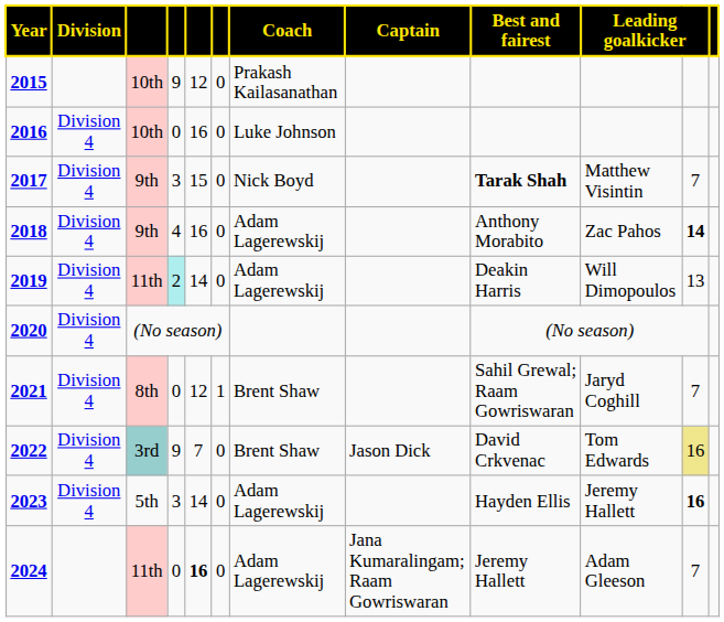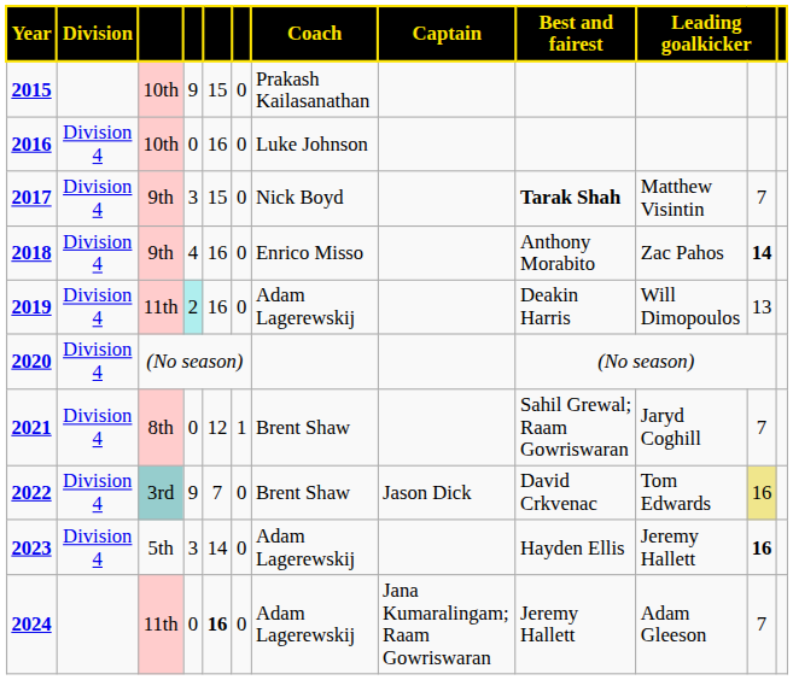 <table class="wikitable"; style="width:100%;">
 <tr>
 <th style="background:#000000; color:#fde403; border:solid #fde403 2px">Year</th>
 <th style="background:#000000; color:#fde403; border:solid #fde403 2px">Division</th>
 <th style="background:#000000; color:#fde403; border:solid #fde403 2px"></th>
 <th style="background:#000000; color:#fde403; border:solid #fde403 2px"></th>
 <th style="background:#000000; color:#fde403; border:solid #fde403 2px"></th>
 <th style="background:#000000; color:#fde403; border:solid #fde403 2px"></th>
 <th style="background:#000000; color:#fde403; border:solid #fde403 2px">Coach</th>
 <th style="background:#000000; color:#fde403; border:solid #fde403 2px">Captain</th>
 <th style="background:#000000; color:#fde403; border:solid #fde403 2px">Best and fairest</th>
 <th colspan=2; style="background:#000000; color:#fde403; border:solid #fde403 2px">Leading goalkicker</th>
 <th style="background:#000000; color:#fde403; border:solid #fde403 2px"></th>
 </tr>
 <tr>
 <td align="center"><strong><a href='#'>2015</a></strong></td>
 <td align="center"></td>
 <td style=background:#FFCCCC; align="center">10th</td>
 <td align="center">9</td>
-<td align="center">12</td>
+<td align="center">15</td>
 <td align="center">0</td>
 <td>Prakash Kailasanathan</td>
 <td></td>
 <td></td>
 <td></td>
 <td align="center"></td>
 <td align="center"></td>
 </tr>
 <tr>
 <td align="center"><strong><a href='#'>2016</a></strong></td>
 <td align="center"><a href='#'>Division 4</a></td>
 <td style=background:#FFCCCC; align="center">10th</td>
 <td align="center">0</td>
 <td align="center">16</td>
 <td align="center">0</td>
 <td>Luke Johnson</td>
 <td></td>
 <td></td>
 <td></td>
 <td align="center"></td>
 <td align="center"></td>
 </tr>
 <tr>
 <td align="center"><strong><a href='#'>2017</a></strong></td>
 <td align="center"><a href='#'>Division 4</a></td>
 <td style=background:#FFCCCC; align="center">9th</td>
 <td align="center">3</td>
 <td align="center">15</td>
 <td align="center">0</td>
 <td>Nick Boyd</td>
 <td></td>
 <td><strong>Tarak Shah</strong></td>
 <td>Matthew Visintin</td>
 <td align="center">7</td>
 <td align="center"></td>
 </tr>
 <tr>
 <td align="center"><strong><a href='#'>2018</a></strong></td>
 <td align="center"><a href='#'>Division 4</a></td>
 <td style=background:#FFCCCC; align="center">9th</td>
 <td align="center">4</td>
 <td align="center">16</td>
 <td align="center">0</td>
-<td>Adam Lagerewskij</td>
+<td>Enrico Misso</td>
 <td></td>
 <td>Anthony Morabito</td>
 <td>Zac Pahos</td>
 <td align="center"><strong>14</strong></td>
 <td align="center"></td>
 </tr>
 <tr>
 <td align="center"><strong><a href='#'>2019</a></strong></td>
 <td align="center"><a href='#'>Division 4</a></td>
 <td style=background:#FFCCCC; align="center">11th</td>
 <td align="center" style="background: paleturquoise;">2</td>
-<td align="center">14</td>
+<td align="center">16</td>
 <td align="center">0</td>
 <td>Adam Lagerewskij</td>
 <td></td>
 <td>Deakin Harris</td>
 <td>Will Dimopoulos</td>
 <td align="center">13</td>
 <td align="center"></td>
 </tr>
 <tr>
 <td align="center"><strong><a href='#'>2020</a></strong></td>
 <td align="center"><a href='#'>Division 4</a></td>
 <td colspan="4"; align="center"><em>(No season)</em></td>
 <td></td>
 <td></td>
 <td colspan="3"; align="center"><em>(No season)</em></td>
 <td align="center"></td>
 </tr>
 <tr>
 <td align="center"><strong><a href='#'>2021</a></strong></td>
 <td align="center"><a href='#'>Division 4</a></td>
 <td style=background:#FFCCCC; align="center">8th</td>
 <td align="center">0</td>
 <td align="center">12</td>
 <td align="center">1</td>
 <td>Brent Shaw</td>
 <td></td>
 <td>Sahil Grewal;<br>Raam Gowriswaran</td>
 <td>Jaryd Coghill</td>
 <td align="center">7</td>
 <td align="center"></td>
 </tr>
 <tr>
 <td align="center"><strong><a href='#'>2022</a></strong></td>
 <td align="center"><a href='#'>Division 4</a></td>
 <td style=background:#96CDCD; align="center">3rd</td>
 <td align="center">9</td>
 <td align="center">7</td>
 <td align="center">0</td>
 <td>Brent Shaw</td>
 <td>Jason Dick</td>
 <td>David Crkvenac</td>
 <td>Tom Edwards</td>
 <td align="center" style="background: khaki;">16</td>
 <td align="center"></td>
 </tr>
 <tr>
 <td align="center"><strong><a href='#'>2023</a></strong></td>
 <td align="center"><a href='#'>Division 4</a></td>
 <td align="center">5th</td>
 <td align="center">3</td>
 <td align="center">14</td>
 <td align="center">0</td>
 <td>Adam Lagerewskij</td>
 <td></td>
 <td>Hayden Ellis</td>
 <td>Jeremy Hallett</td>
 <td align="center"><strong>16</strong></td>
 <td align="center"></td>
 </tr>
 <tr>
 <td align="center"><strong><a href='#'>2024</a></strong></td>
 <td align="center"></td>
 <td style=background:#FFCCCC; align="center">11th</td>
 <td align="center">0</td>
 <td align="center"><strong>16</strong></td>
 <td align="center">0</td>
 <td>Adam Lagerewskij</td>
 <td>Jana Kumaralingam;<br>Raam Gowriswaran</td>
 <td>Jeremy Hallett</td>
 <td>Adam Gleeson</td>
 <td align="center">7</td>
 <td align="center"></td>
 </tr>
 </table>
